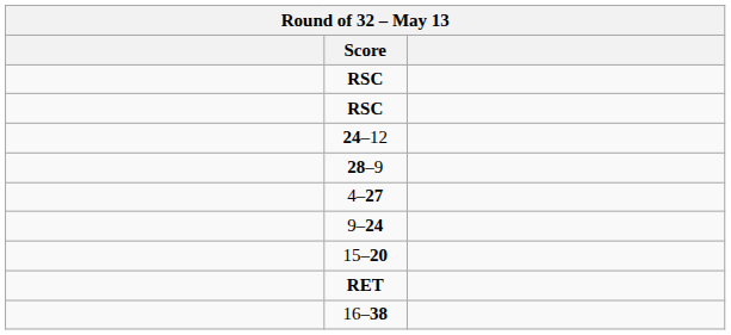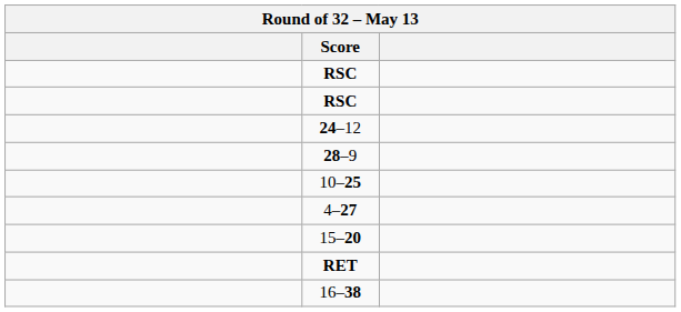 <table class="wikitable" style="text-align: center; font-size:90% ">
 <tr>
 <th colspan=3>Round of 32 – May 13</th>
 </tr>
 <tr>
 <th align="right" width="250"></th>
 <th width="60">Score</th>
 <th align="left" width="250"></th>
 </tr>
 <tr>
 <td align=left></td>
 <td align=center><strong>RSC</strong></td>
 <td align=left><strong></strong></td>
 </tr>
 <tr>
 <td align=left><strong></strong></td>
 <td align=center><strong>RSC</strong></td>
 <td align=left></td>
 </tr>
 <tr>
 <td align=left><strong></strong></td>
 <td align=center><strong>24</strong>–12</td>
 <td align=left></td>
 </tr>
 <tr>
 <td align=left><strong></strong></td>
 <td align=center><strong>28</strong>–9</td>
 <td align=left></td>
 </tr>
 <tr>
 <td align=left></td>
-<td align=center>4–<strong>27</strong></td>
+<td align=center>10–<strong>25</strong></td>
 <td align=left><strong></strong></td>
 </tr>
 <tr>
 <td align=left></td>
-<td align=center>9–<strong>24</strong></td>
+<td align=center>4–<strong>27</strong></td>
 <td align=left><strong></strong></td>
 </tr>
 <tr>
 <td align=left></td>
 <td align=center>15–<strong>20</strong></td>
 <td align=left><strong></strong></td>
 </tr>
 <tr>
 <td align=left><strong></strong></td>
 <td align=center><strong>RET</strong></td>
 <td align=left></td>
 </tr>
 <tr>
 <td align=left></td>
 <td align=center>16–<strong>38</strong></td>
 <td align=left><strong></strong></td>
 </tr>
 </table>
